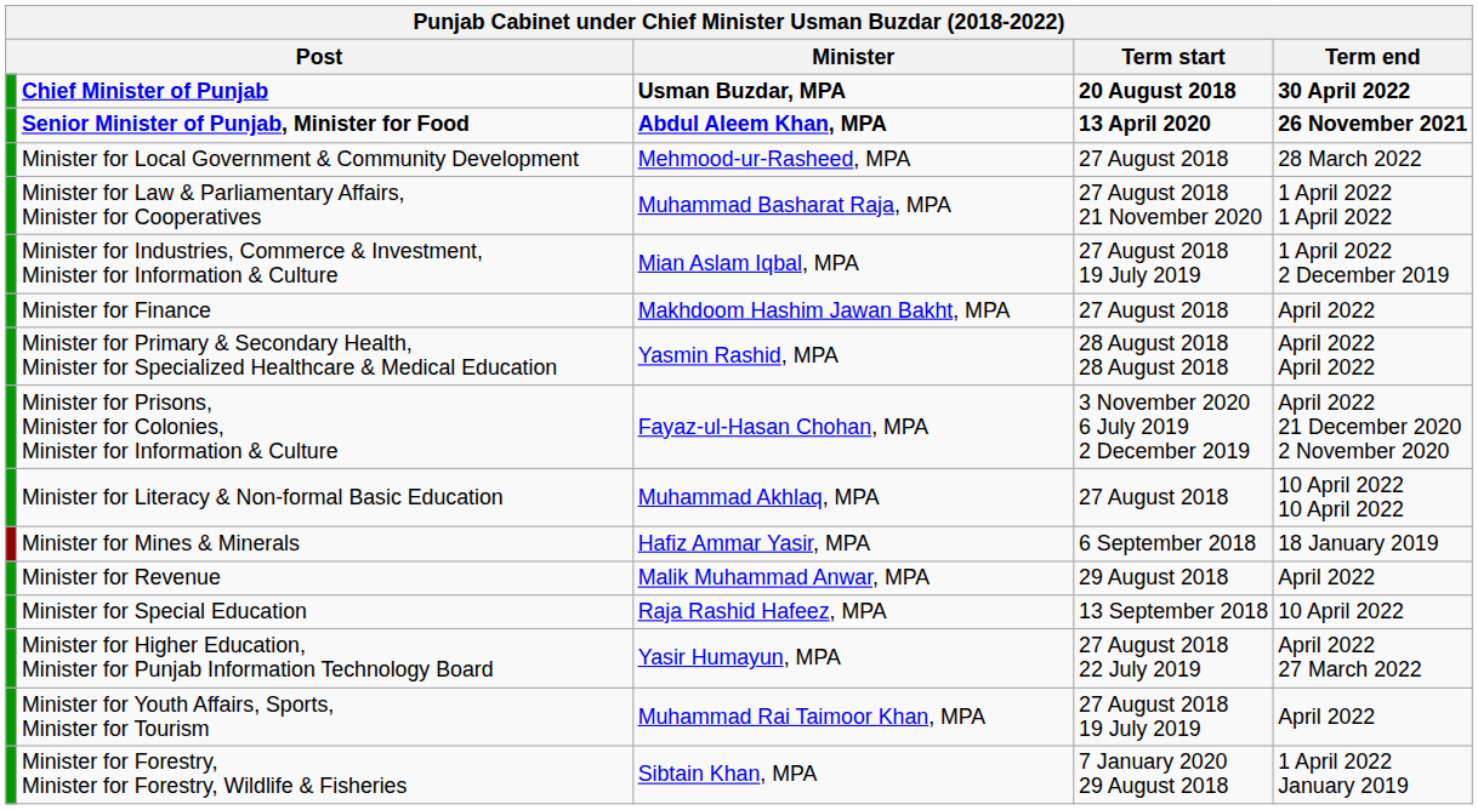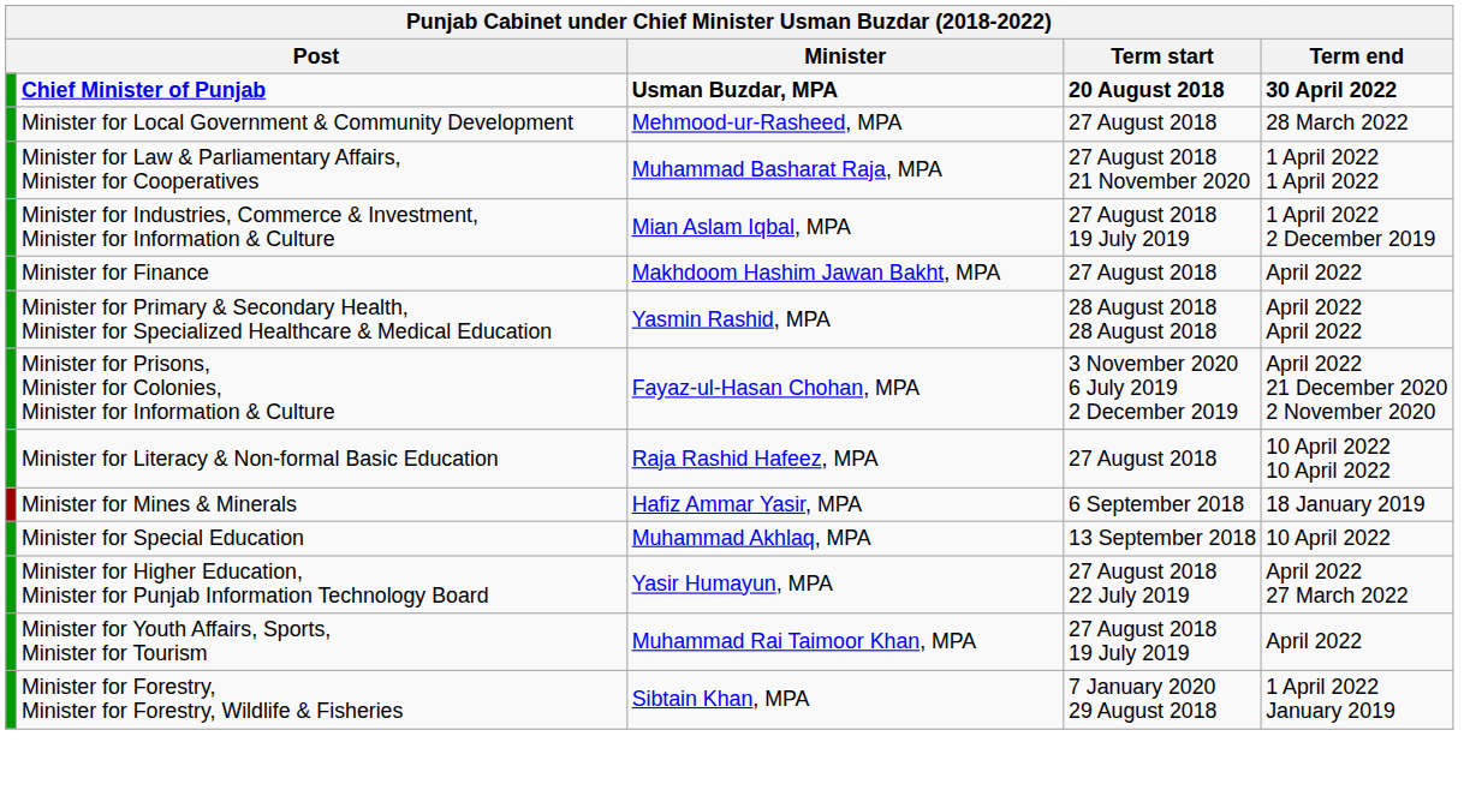 <table class="wikitable">
 <tr>
 <th colspan="5">Punjab Cabinet under Chief Minister Usman Buzdar (2018-2022)</th>
 </tr>
 <tr>
 <th colspan="2">Post</th>
 <th>Minister</th>
 <th>Term start</th>
 <th>Term end</th>
 </tr>
 <tr>
 <td style="width:1px;; background:#090;"></td>
 <td width="450"><strong><a href='#'>Chief Minister of Punjab</a></strong></td>
 <td width="320"><strong>Usman Buzdar, MPA</strong></td>
 <td><strong>20 August 2018</strong></td>
 <td><strong>30 April 2022</strong></td>
-</tr>
-<tr>
-<td style="width:1px;; background:#090;"></td>
-<td><strong><a href='#'>Senior Minister of Punjab</a>, Minister for Food</strong></td>
-<td><strong><a href='#'>Abdul Aleem Khan</a>, MPA</strong></td>
-<td><strong>13 April 2020</strong></td>
-<td><strong>26 November 2021</strong></td>
 </tr>
 <tr>
 <td style="width:1px;; background:#090;"></td>
 <td>Minister for Local Government & Community Development</td>
 <td><a href='#'>Mehmood-ur-Rasheed</a>, MPA</td>
 <td>27 August 2018</td>
 <td>28 March 2022</td>
 </tr>
 <tr>
 <td style="width:1px;; background:#090;"></td>
 <td>Minister for Law & Parliamentary Affairs,<br>Minister for Cooperatives</td>
 <td><a href='#'>Muhammad Basharat Raja</a>, MPA</td>
 <td>27 August 2018<br>21 November 2020</td>
 <td>1 April 2022<br>1 April 2022</td>
 </tr>
 <tr>
 <td style="width:1px;; background:#090;"></td>
 <td>Minister for Industries, Commerce & Investment,<br>Minister for Information & Culture</td>
 <td width="320"><a href='#'>Mian Aslam Iqbal</a>, MPA</td>
 <td>27 August 2018<br>19 July 2019</td>
 <td>1 April 2022<br>2 December 2019</td>
 </tr>
 <tr>
 <td style="width:1px;; background:#090;"></td>
 <td>Minister for Finance</td>
 <td><a href='#'>Makhdoom Hashim Jawan Bakht</a>, MPA</td>
 <td>27 August 2018</td>
 <td>April 2022</td>
 </tr>
 <tr>
 <td style="width:1px;; background:#090;"></td>
 <td>Minister for Primary & Secondary Health,<br>Minister for Specialized Healthcare & Medical Education</td>
 <td><a href='#'>Yasmin Rashid</a>, MPA</td>
 <td>28 August 2018<br>28 August 2018</td>
 <td>April 2022<br>April 2022</td>
 </tr>
 <tr>
 <td style="width:1px;; background:#090;"></td>
 <td style="width:450px;">Minister for Prisons,<br>Minister for Colonies,<br>Minister for Information & Culture</td>
 <td><a href='#'>Fayaz-ul-Hasan Chohan</a>, MPA</td>
 <td>3 November 2020<br>6 July 2019<br>2 December 2019</td>
 <td>April 2022<br>21 December 2020<br>2 November 2020</td>
 </tr>
 <tr>
 <td style="width:1px;; background:#090;"></td>
 <td style="width:450px;">Minister for Literacy & Non-formal Basic Education</td>
-<td><a href='#'>Muhammad Akhlaq</a>, MPA</td>
+<td><a href='#'>Raja Rashid Hafeez</a>, MPA</td>
 <td>27 August 2018</td>
 <td>10 April 2022<br>10 April 2022</td>
 </tr>
 <tr>
 <td style="width:1px;; background:#900;"></td>
 <td style="width:450px;">Minister for Mines & Minerals</td>
 <td><a href='#'>Hafiz Ammar Yasir</a>, MPA</td>
 <td>6 September 2018</td>
 <td>18 January 2019</td>
 </tr>
 <tr>
 <td style="width:1px;; background:#090;"></td>
-<td>Minister for Revenue</td>
-<td><a href='#'>Malik Muhammad Anwar</a>, MPA</td>
-<td>29 August 2018</td>
-<td>April 2022</td>
-</tr>
-<tr>
-<td style="width:1px;; background:#090;"></td>
 <td>Minister for Special Education</td>
-<td><a href='#'>Raja Rashid Hafeez</a>, MPA</td>
+<td><a href='#'>Muhammad Akhlaq</a>, MPA</td>
 <td>13 September 2018</td>
 <td>10 April 2022</td>
 </tr>
 <tr>
 <td style="width:1px;; background:#090;"></td>
 <td>Minister for Higher Education,<br>Minister for Punjab Information Technology Board</td>
 <td><a href='#'>Yasir Humayun</a>, MPA</td>
 <td>27 August 2018<br>22 July 2019</td>
 <td>April 2022<br>27 March 2022</td>
 </tr>
 <tr>
 <td style="width:1px;; background:#090;"></td>
 <td>Minister for Youth Affairs, Sports,<br>Minister for Tourism</td>
 <td><a href='#'>Muhammad Rai Taimoor Khan</a>, MPA</td>
 <td>27 August 2018<br>19 July 2019</td>
 <td>April 2022</td>
 </tr>
 <tr>
 <td style="width:1px;; background:#090;"></td>
 <td>Minister for Forestry,<br>Minister for Forestry, Wildlife & Fisheries</td>
 <td><a href='#'>Sibtain Khan</a>, MPA</td>
 <td>7 January 2020<br>29 August 2018</td>
 <td>1 April 2022<br>January 2019</td>
 </tr>
 </table>
